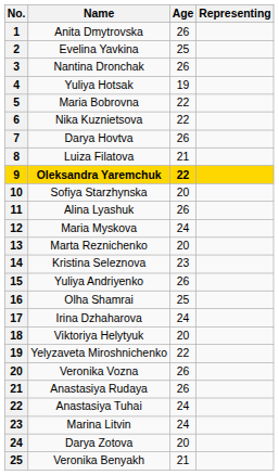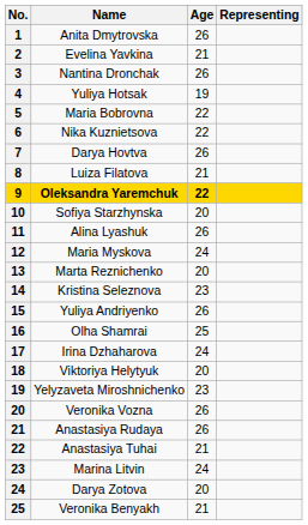 <table class="sortable wikitable">
 <tr style="background:#ccc;">
 <th>No.</th>
 <th>Name</th>
 <th>Age</th>
 <th>Representing</th>
 </tr>
 <tr>
 <th>1</th>
 <td align=center>Anita Dmytrovska</td>
 <td align=center>26</td>
 <td><strong></strong></td>
 </tr>
 <tr>
 <th>2</th>
 <td align=center>Evelina Yavkina</td>
-<td align=center>25</td>
+<td align=center>21</td>
 <td><strong></strong></td>
 </tr>
 <tr>
 <th>3</th>
 <td align=center>Nantina Dronchak</td>
 <td align=center>26</td>
 <td><strong></strong></td>
 </tr>
 <tr>
 <th>4</th>
 <td align=center>Yuliya Hotsak</td>
 <td align=center>19</td>
 <td><strong></strong></td>
 </tr>
 <tr>
 <th>5</th>
 <td align=center>Maria Bobrovna</td>
 <td align=center>22</td>
 <td><strong></strong></td>
 </tr>
 <tr>
 <th>6</th>
 <td align=center>Nika Kuznietsova</td>
 <td align=center>22</td>
 <td><strong></strong></td>
 </tr>
 <tr>
 <th>7</th>
 <td align=center>Darya Hovtva</td>
 <td align=center>26</td>
 <td><strong></strong></td>
 </tr>
 <tr>
 <th>8</th>
 <td align=center>Luiza Filatova</td>
 <td align=center>21</td>
 <td><strong></strong></td>
 </tr>
 <tr>
 <th scope="row" style="text-align:center; font-weight:bold; background:gold">9</th>
 <td style="text-align:center; background:gold;"><strong>Oleksandra Yaremchuk</strong></td>
 <td style="text-align:center; background:gold;"><strong>22</strong></td>
 <td style="text-align:left; background:gold;"><strong></strong></td>
 </tr>
 <tr>
 <th>10</th>
 <td align=center>Sofiya Starzhynska</td>
 <td align=center>20</td>
 <td><strong></strong></td>
 </tr>
 <tr>
 <th>11</th>
 <td align=center>Alina Lyashuk</td>
 <td align=center>26</td>
 <td><strong></strong></td>
 </tr>
 <tr>
 <th>12</th>
 <td align=center>Maria Myskova</td>
 <td align=center>24</td>
 <td><strong></strong></td>
 </tr>
 <tr>
 <th>13</th>
 <td align=center>Marta Reznichenko</td>
 <td align=center>20</td>
 <td><strong></strong></td>
 </tr>
 <tr>
 <th>14</th>
 <td align=center>Kristina Seleznova</td>
 <td align=center>23</td>
 <td><strong></strong></td>
 </tr>
 <tr>
 <th>15</th>
 <td align=center>Yuliya Andriyenko</td>
 <td align=center>26</td>
 <td><strong></strong></td>
 </tr>
 <tr>
 <th>16</th>
 <td align=center>Olha Shamrai</td>
 <td align=center>25</td>
 <td><strong></strong></td>
 </tr>
 <tr>
 <th>17</th>
 <td align=center>Irina Dzhaharova</td>
 <td align=center>24</td>
 <td><strong></strong></td>
 </tr>
 <tr>
 <th>18</th>
 <td align=center>Viktoriya Helytyuk</td>
 <td align=center>20</td>
 <td><strong></strong></td>
 </tr>
 <tr>
 <th>19</th>
 <td align=center>Yelyzaveta Miroshnichenko</td>
-<td align=center>22</td>
+<td align=center>23</td>
 <td><strong></strong></td>
 </tr>
 <tr>
 <th>20</th>
 <td align=center>Veronika Vozna</td>
 <td align=center>26</td>
 <td><strong></strong></td>
 </tr>
 <tr>
 <th>21</th>
 <td align=center>Anastasiya Rudaya</td>
 <td align=center>26</td>
 <td><strong></strong></td>
 </tr>
 <tr>
 <th>22</th>
 <td align=center>Anastasiya Tuhai</td>
-<td align=center>24</td>
+<td align=center>21</td>
 <td><strong></strong></td>
 </tr>
 <tr>
 <th>23</th>
 <td align=center>Marina Litvin</td>
 <td align=center>24</td>
 <td><strong></strong></td>
 </tr>
 <tr>
 <th>24</th>
 <td align=center>Darya Zotova</td>
 <td align=center>20</td>
 <td><strong></strong></td>
 </tr>
 <tr>
 <th>25</th>
 <td align=center>Veronika Benyakh</td>
 <td align=center>21</td>
 <td><strong></strong></td>
 </tr>
 </table>
